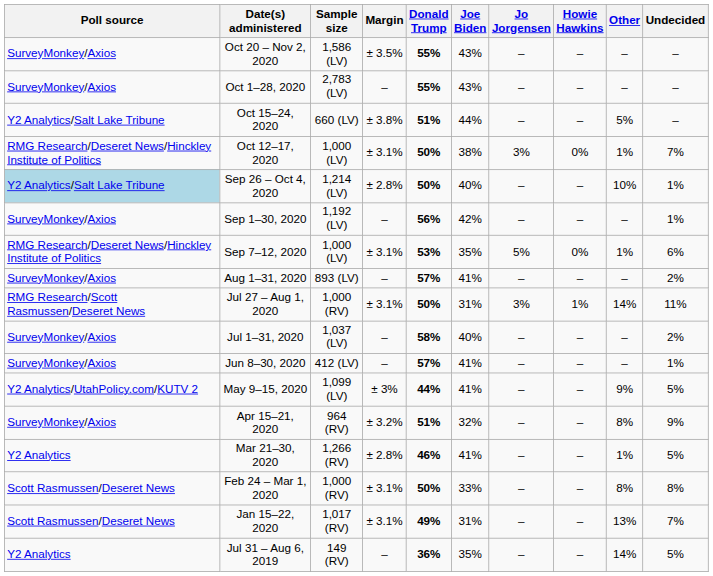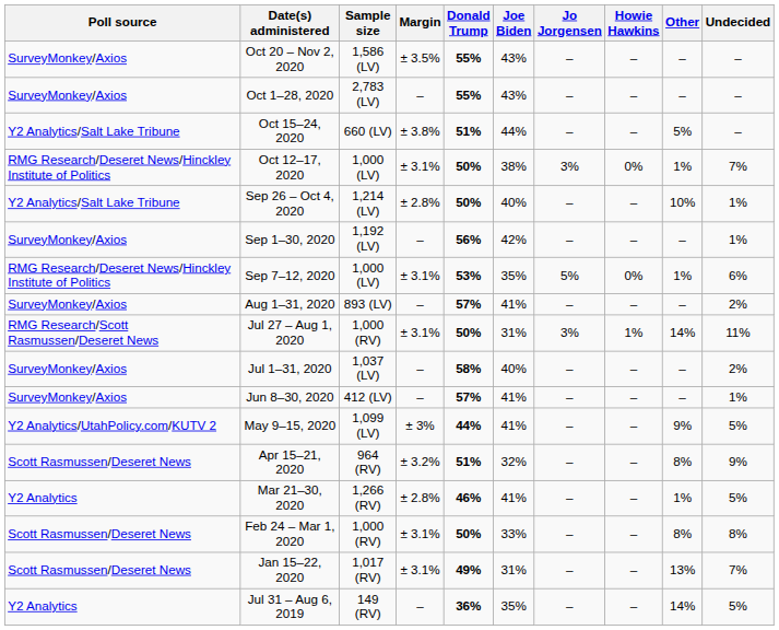 <table class="wikitable sortable" style="font-size:90%;text-align:center;line-height:17px">
 <tr>
 <th>Poll source</th>
 <th>Date(s)<br>administered</th>
 <th>Sample<br>size</th>
 <th>Margin<br></th>
 <th class="unsortable"><a href='#'>Donald<br>Trump</a><br><small></small></th>
 <th class="unsortable"><a href='#'>Joe<br>Biden</a><br><small></small></th>
 <th class="unsortable"><a href='#'>Jo<br>Jorgensen</a><br><small></small></th>
 <th class="unsortable"><a href='#'>Howie<br>Hawkins</a><br><small></small></th>
 <th class="unsortable"><a href='#'>Other</a></th>
 <th class="unsortable">Undecided</th>
 </tr>
 <tr>
 <td style="text-align:left;"><a href='#'>SurveyMonkey</a>/<a href='#'>Axios</a></td>
 <td>Oct 20 – Nov 2, 2020</td>
 <td>1,586 (LV)</td>
 <td>± 3.5%</td>
 <td><strong>55%</strong></td>
 <td>43%</td>
 <td>–</td>
 <td>–</td>
 <td>–</td>
 <td>–</td>
 </tr>
 <tr>
 <td style="text-align:left;"><a href='#'>SurveyMonkey</a>/<a href='#'>Axios</a></td>
 <td>Oct 1–28, 2020</td>
 <td>2,783 (LV)</td>
 <td>–</td>
 <td><strong>55%</strong></td>
 <td>43%</td>
 <td>–</td>
 <td>–</td>
 <td>–</td>
 <td>–</td>
 </tr>
 <tr>
 <td style="text-align:left;"><a href='#'>Y2 Analytics</a>/<a href='#'>Salt Lake Tribune</a></td>
 <td>Oct 15–24, 2020</td>
 <td>660 (LV)</td>
 <td>± 3.8%</td>
 <td><strong>51%</strong></td>
 <td>44%</td>
 <td>–</td>
 <td>–</td>
 <td>5%</td>
 <td>–</td>
 </tr>
 <tr>
 <td style="text-align:left;"><a href='#'>RMG Research</a>/<a href='#'>Deseret News</a>/<a href='#'>Hinckley Institute of Politics</a></td>
 <td>Oct 12–17, 2020</td>
 <td>1,000 (LV)</td>
 <td>± 3.1%</td>
 <td><strong>50%</strong></td>
 <td>38%</td>
 <td>3%</td>
 <td>0%</td>
 <td>1%</td>
 <td>7%</td>
 </tr>
 <tr>
-<td style="background: lightblue; text-align:left;"><a href='#'>Y2 Analytics</a>/<a href='#'>Salt Lake Tribune</a></td>
+<td style="text-align:left;"><a href='#'>Y2 Analytics</a>/<a href='#'>Salt Lake Tribune</a></td>
 <td>Sep 26 – Oct 4, 2020</td>
 <td>1,214 (LV)</td>
 <td>± 2.8%</td>
 <td><strong>50%</strong></td>
 <td>40%</td>
 <td>–</td>
 <td>–</td>
 <td>10%</td>
 <td>1%</td>
 </tr>
 <tr>
 <td style="text-align:left;"><a href='#'>SurveyMonkey</a>/<a href='#'>Axios</a></td>
 <td>Sep 1–30, 2020</td>
 <td>1,192 (LV)</td>
 <td>–</td>
 <td><strong>56%</strong></td>
 <td>42%</td>
 <td>–</td>
 <td>–</td>
 <td>–</td>
 <td>1%</td>
 </tr>
 <tr>
 <td style="text-align:left;"><a href='#'>RMG Research</a>/<a href='#'>Deseret News</a>/<a href='#'>Hinckley Institute of Politics</a></td>
 <td>Sep 7–12, 2020</td>
 <td>1,000 (LV)</td>
 <td>± 3.1%</td>
 <td><strong>53%</strong></td>
 <td>35%</td>
 <td>5%</td>
 <td>0%</td>
 <td>1%</td>
 <td>6%</td>
 </tr>
 <tr>
 <td style="text-align:left;"><a href='#'>SurveyMonkey</a>/<a href='#'>Axios</a></td>
 <td>Aug 1–31, 2020</td>
 <td>893 (LV)</td>
 <td>–</td>
 <td><strong>57%</strong></td>
 <td>41%</td>
 <td>–</td>
 <td>–</td>
 <td>–</td>
 <td>2%</td>
 </tr>
 <tr>
 <td style="text-align:left;"><a href='#'>RMG Research</a>/<a href='#'>Scott Rasmussen</a>/<a href='#'>Deseret News</a></td>
 <td>Jul 27 – Aug 1, 2020</td>
 <td>1,000 (RV)</td>
 <td>± 3.1%</td>
 <td><strong>50%</strong></td>
 <td>31%</td>
 <td>3%</td>
 <td>1%</td>
 <td>14%</td>
 <td>11%</td>
 </tr>
 <tr>
 <td style="text-align:left;"><a href='#'>SurveyMonkey</a>/<a href='#'>Axios</a></td>
 <td>Jul 1–31, 2020</td>
 <td>1,037 (LV)</td>
 <td>–</td>
 <td><strong>58%</strong></td>
 <td>40%</td>
 <td>–</td>
 <td>–</td>
 <td>–</td>
 <td>2%</td>
 </tr>
 <tr>
 <td style="text-align:left;"><a href='#'>SurveyMonkey</a>/<a href='#'>Axios</a></td>
 <td>Jun 8–30, 2020</td>
 <td>412 (LV)</td>
 <td>–</td>
 <td><strong>57%</strong></td>
 <td>41%</td>
 <td>–</td>
 <td>–</td>
 <td>–</td>
 <td>1%</td>
 </tr>
 <tr>
 <td style="text-align:left;"><a href='#'>Y2 Analytics</a>/<a href='#'>UtahPolicy.com</a>/<a href='#'>KUTV 2</a></td>
 <td>May 9–15, 2020</td>
 <td>1,099 (LV)</td>
 <td>± 3%</td>
 <td><strong>44%</strong></td>
 <td>41%</td>
 <td>–</td>
 <td>–</td>
 <td>9%</td>
 <td>5%</td>
 </tr>
 <tr>
-<td style="text-align:left;"><a href='#'>SurveyMonkey</a>/<a href='#'>Axios</a></td>
+<td style="text-align:left;"><a href='#'>Scott Rasmussen</a>/<a href='#'>Deseret News</a></td>
 <td>Apr 15–21, 2020</td>
 <td>964 (RV)</td>
 <td>± 3.2%</td>
 <td><strong>51%</strong></td>
 <td>32%</td>
 <td>–</td>
 <td>–</td>
 <td>8%</td>
 <td>9%</td>
 </tr>
 <tr>
 <td style="text-align:left;"><a href='#'>Y2 Analytics</a></td>
 <td>Mar 21–30, 2020</td>
 <td>1,266 (RV)</td>
 <td>± 2.8%</td>
 <td><strong>46%</strong></td>
 <td>41%</td>
 <td>–</td>
 <td>–</td>
 <td>1%</td>
 <td>5%</td>
 </tr>
 <tr>
 <td style="text-align:left;"><a href='#'>Scott Rasmussen</a>/<a href='#'>Deseret News</a></td>
 <td>Feb 24 – Mar 1, 2020</td>
 <td>1,000 (RV)</td>
 <td>± 3.1%</td>
 <td><strong>50%</strong></td>
 <td>33%</td>
 <td>–</td>
 <td>–</td>
 <td>8%</td>
 <td>8%</td>
 </tr>
 <tr>
 <td style="text-align:left;"><a href='#'>Scott Rasmussen</a>/<a href='#'>Deseret News</a></td>
 <td>Jan 15–22, 2020</td>
 <td>1,017 (RV)</td>
 <td>± 3.1%</td>
 <td><strong>49%</strong></td>
 <td>31%</td>
 <td>–</td>
 <td>–</td>
 <td>13%</td>
 <td>7%</td>
 </tr>
 <tr>
 <td style="text-align:left;"><a href='#'>Y2 Analytics</a></td>
 <td>Jul 31 – Aug 6, 2019</td>
 <td>149 (RV)</td>
 <td>–</td>
 <td><strong>36%</strong></td>
 <td>35%</td>
 <td>–</td>
 <td>–</td>
 <td>14%</td>
 <td>5%</td>
 </tr>
 </table>
